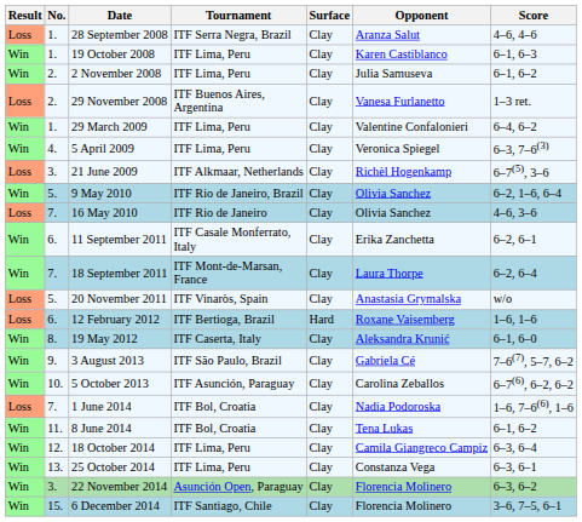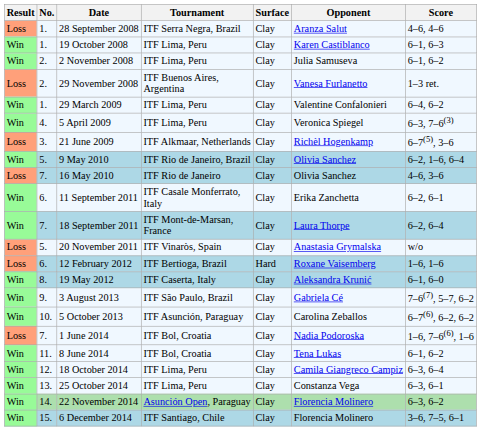 <table class="sortable wikitable">
 <tr>
 <th>Result</th>
 <th class="unsortable">No.</th>
 <th>Date</th>
 <th>Tournament</th>
 <th>Surface</th>
 <th>Opponent</th>
 <th class="unsortable">Score</th>
 </tr>
 <tr style="background:#f0f8ff;">
 <td bgcolor="FFA07A">Loss</td>
 <td>1.</td>
 <td>28 September 2008</td>
 <td>ITF Serra Negra, Brazil</td>
 <td>Clay</td>
 <td> <a href='#'>Aranza Salut</a></td>
 <td>4–6, 4–6</td>
 </tr>
 <tr style="background:#f0f8ff;">
 <td style="background:#98fb98;">Win</td>
 <td>1.</td>
 <td>19 October 2008</td>
 <td>ITF Lima, Peru</td>
 <td>Clay</td>
 <td> <a href='#'>Karen Castiblanco</a></td>
 <td>6–1, 6–3</td>
 </tr>
 <tr style="background:#f0f8ff;">
 <td style="background:#98fb98;">Win</td>
 <td>2.</td>
 <td>2 November 2008</td>
 <td>ITF Lima, Peru</td>
 <td>Clay</td>
 <td> Julia Samuseva</td>
 <td>6–1, 6–2</td>
 </tr>
 <tr style="background:#f0f8ff;">
 <td bgcolor="FFA07A">Loss</td>
 <td>2.</td>
 <td>29 November 2008</td>
 <td>ITF Buenos Aires, <br>Argentina</td>
 <td>Clay</td>
 <td> <a href='#'>Vanesa Furlanetto</a></td>
 <td>1–3 ret.</td>
 </tr>
 <tr style="background:#f0f8ff;">
 <td style="background:#98fb98;">Win</td>
 <td>1.</td>
 <td>29 March 2009</td>
 <td>ITF Lima, Peru</td>
 <td>Clay</td>
 <td> Valentine Confalonieri</td>
 <td>6–4, 6–2</td>
 </tr>
 <tr style="background:#f0f8ff;">
 <td style="background:#98fb98;">Win</td>
 <td>4.</td>
 <td>5 April 2009</td>
 <td>ITF Lima, Peru</td>
 <td>Clay</td>
 <td> Veronica Spiegel</td>
 <td>6–3, 7–6<sup>(3)</sup></td>
 </tr>
 <tr style="background:#f0f8ff;">
 <td bgcolor="FFA07A">Loss</td>
 <td>3.</td>
 <td>21 June 2009</td>
 <td>ITF Alkmaar, Netherlands</td>
 <td>Clay</td>
 <td> <a href='#'>Richèl Hogenkamp</a></td>
 <td>6–7<sup>(5)</sup>, 3–6</td>
 </tr>
 <tr style="background:lightblue;">
 <td style="background:#98fb98;">Win</td>
 <td>5.</td>
 <td>9 May 2010</td>
 <td>ITF Rio de Janeiro, Brazil</td>
 <td>Clay</td>
 <td> <a href='#'>Olivia Sanchez</a></td>
 <td>6–2, 1–6, 6–4</td>
 </tr>
 <tr style="background:lightblue;">
 <td bgcolor="FFA07A">Loss</td>
 <td>7.</td>
 <td>16 May 2010</td>
 <td>ITF Rio de Janeiro</td>
 <td>Clay</td>
 <td> Olivia Sanchez</td>
 <td>4–6, 3–6</td>
 </tr>
 <tr style="background:#f0f8ff;">
 <td style="background:#98fb98;">Win</td>
 <td>6.</td>
 <td>11 September 2011</td>
 <td>ITF Casale Monferrato, <br>Italy</td>
 <td>Clay</td>
 <td> Erika Zanchetta</td>
 <td>6–2, 6–1</td>
 </tr>
 <tr style="background:lightblue;">
 <td style="background:#98fb98;">Win</td>
 <td>7.</td>
 <td>18 September 2011</td>
 <td>ITF Mont-de-Marsan, <br>France</td>
 <td>Clay</td>
 <td> <a href='#'>Laura Thorpe</a></td>
 <td>6–2, 6–4</td>
 </tr>
 <tr style="background:#f0f8ff;">
 <td bgcolor="FFA07A">Loss</td>
 <td>5.</td>
 <td>20 November 2011</td>
 <td>ITF Vinaròs, Spain</td>
 <td>Clay</td>
 <td> <a href='#'>Anastasia Grymalska</a></td>
 <td>w/o</td>
 </tr>
 <tr style="background:lightblue;">
 <td bgcolor="FFA07A">Loss</td>
 <td>6.</td>
 <td>12 February 2012</td>
 <td>ITF Bertioga, Brazil</td>
 <td>Hard</td>
 <td> <a href='#'>Roxane Vaisemberg</a></td>
 <td>1–6, 1–6</td>
 </tr>
 <tr style="background:lightblue;">
 <td style="background:#98fb98;">Win</td>
 <td>8.</td>
 <td>19 May 2012</td>
 <td>ITF Caserta, Italy</td>
 <td>Clay</td>
 <td> <a href='#'>Aleksandra Krunić</a></td>
 <td>6–1, 6–0</td>
 </tr>
 <tr style="background:#f0f8ff;">
 <td style="background:#98fb98;">Win</td>
 <td>9.</td>
 <td>3 August 2013</td>
 <td>ITF São Paulo, Brazil</td>
 <td>Clay</td>
 <td> <a href='#'>Gabriela Cé</a></td>
 <td>7–6<sup>(7)</sup>, 5–7, 6–2</td>
 </tr>
 <tr style="background:#f0f8ff;">
 <td style="background:#98fb98;">Win</td>
 <td>10.</td>
 <td>5 October 2013</td>
 <td>ITF Asunción, Paraguay</td>
 <td>Clay</td>
 <td> Carolina Zeballos</td>
 <td>6–7<sup>(6)</sup>, 6–2, 6–2</td>
 </tr>
 <tr style="background:#f0f8ff;">
 <td bgcolor="FFA07A">Loss</td>
 <td>7.</td>
 <td>1 June 2014</td>
 <td>ITF Bol, Croatia</td>
 <td>Clay</td>
 <td> <a href='#'>Nadia Podoroska</a></td>
 <td>1–6, 7–6<sup>(6)</sup>, 1–6</td>
 </tr>
 <tr style="background:#f0f8ff;">
 <td style="background:#98fb98;">Win</td>
 <td>11.</td>
 <td>8 June 2014</td>
 <td>ITF Bol, Croatia</td>
 <td>Clay</td>
 <td> <a href='#'>Tena Lukas</a></td>
 <td>6–1, 6–2</td>
 </tr>
 <tr style="background:#f0f8ff;">
 <td style="background:#98fb98;">Win</td>
 <td>12.</td>
 <td>18 October 2014</td>
 <td>ITF Lima, Peru</td>
 <td>Clay</td>
 <td> <a href='#'>Camila Giangreco Campiz</a></td>
 <td>6–3, 6–4</td>
 </tr>
 <tr style="background:#f0f8ff;">
 <td style="background:#98fb98;">Win</td>
 <td>13.</td>
 <td>25 October 2014</td>
 <td>ITF Lima, Peru</td>
 <td>Clay</td>
 <td> Constanza Vega</td>
 <td>6–3, 6–1</td>
 </tr>
 <tr style="background:#addfad;">
 <td style="background:#98fb98;">Win</td>
-<td>3.</td>
+<td>14.</td>
 <td>22 November 2014</td>
 <td><a href='#'>Asunción Open</a>, Paraguay</td>
 <td>Clay</td>
 <td> <a href='#'>Florencia Molinero</a></td>
 <td>6–3, 6–2</td>
 </tr>
 <tr style="background:lightblue;">
 <td style="background:#98fb98;">Win</td>
 <td>15.</td>
 <td>6 December 2014</td>
 <td>ITF Santiago, Chile</td>
 <td>Clay</td>
 <td> Florencia Molinero</td>
 <td>3–6, 7–5, 6–1</td>
 </tr>
 </table>
